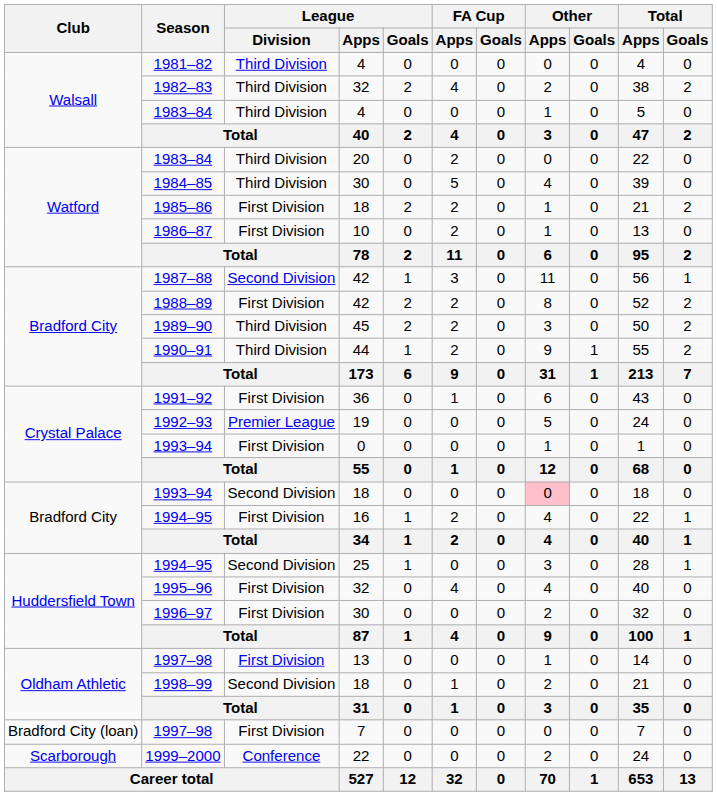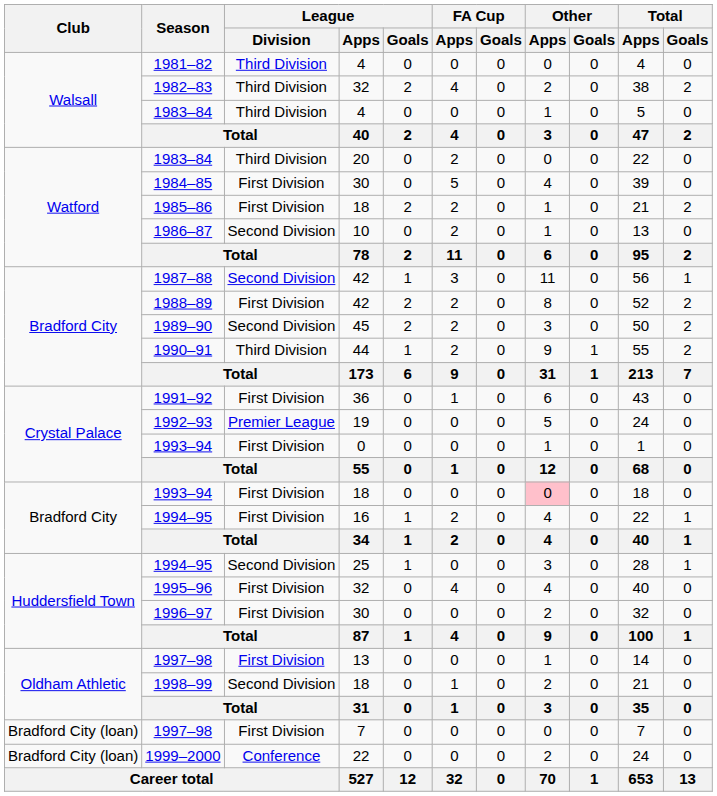 <table class="wikitable" style="text-align: center;">
 <tr>
 <th rowspan="2">Club</th>
 <th rowspan="2">Season</th>
 <th colspan="3">League</th>
 <th colspan="2">FA Cup</th>
 <th colspan="2">Other</th>
 <th colspan="2">Total</th>
 </tr>
 <tr>
 <th>Division</th>
 <th>Apps</th>
 <th>Goals</th>
 <th>Apps</th>
 <th>Goals</th>
 <th>Apps</th>
 <th>Goals</th>
 <th>Apps</th>
 <th>Goals</th>
 </tr>
 <tr>
 <td rowspan="4"><a href='#'>Walsall</a></td>
 <td><a href='#'>1981–82</a></td>
 <td><a href='#'>Third Division</a></td>
 <td>4</td>
 <td>0</td>
 <td>0</td>
 <td>0</td>
 <td>0</td>
 <td>0</td>
 <td>4</td>
 <td>0</td>
 </tr>
 <tr>
 <td><a href='#'>1982–83</a></td>
 <td>Third Division</td>
 <td>32</td>
 <td>2</td>
 <td>4</td>
 <td>0</td>
 <td>2</td>
 <td>0</td>
 <td>38</td>
 <td>2</td>
 </tr>
 <tr>
 <td><a href='#'>1983–84</a></td>
 <td>Third Division</td>
 <td>4</td>
 <td>0</td>
 <td>0</td>
 <td>0</td>
 <td>1</td>
 <td>0</td>
 <td>5</td>
 <td>0</td>
 </tr>
 <tr>
 <th colspan="2">Total</th>
 <th>40</th>
 <th>2</th>
 <th>4</th>
 <th>0</th>
 <th>3</th>
 <th>0</th>
 <th>47</th>
 <th>2</th>
 </tr>
 <tr>
 <td rowspan="5"><a href='#'>Watford</a></td>
 <td><a href='#'>1983–84</a></td>
 <td>Third Division</td>
 <td>20</td>
 <td>0</td>
 <td>2</td>
 <td>0</td>
 <td>0</td>
 <td>0</td>
 <td>22</td>
 <td>0</td>
 </tr>
 <tr>
 <td><a href='#'>1984–85</a></td>
-<td>Third Division</td>
+<td>First Division</td>
 <td>30</td>
 <td>0</td>
 <td>5</td>
 <td>0</td>
 <td>4</td>
 <td>0</td>
 <td>39</td>
 <td>0</td>
 </tr>
 <tr>
 <td><a href='#'>1985–86</a></td>
 <td>First Division</td>
 <td>18</td>
 <td>2</td>
 <td>2</td>
 <td>0</td>
 <td>1</td>
 <td>0</td>
 <td>21</td>
 <td>2</td>
 </tr>
 <tr>
 <td><a href='#'>1986–87</a></td>
-<td>First Division</td>
+<td>Second Division</td>
 <td>10</td>
 <td>0</td>
 <td>2</td>
 <td>0</td>
 <td>1</td>
 <td>0</td>
 <td>13</td>
 <td>0</td>
 </tr>
 <tr>
 <th colspan="2">Total</th>
 <th>78</th>
 <th>2</th>
 <th>11</th>
 <th>0</th>
 <th>6</th>
 <th>0</th>
 <th>95</th>
 <th>2</th>
 </tr>
 <tr>
 <td rowspan="5"><a href='#'>Bradford City</a></td>
 <td><a href='#'>1987–88</a></td>
 <td><a href='#'>Second Division</a></td>
 <td>42</td>
 <td>1</td>
 <td>3</td>
 <td>0</td>
 <td>11</td>
 <td>0</td>
 <td>56</td>
 <td>1</td>
 </tr>
 <tr>
 <td><a href='#'>1988–89</a></td>
 <td>First Division</td>
 <td>42</td>
 <td>2</td>
 <td>2</td>
 <td>0</td>
 <td>8</td>
 <td>0</td>
 <td>52</td>
 <td>2</td>
 </tr>
 <tr>
 <td><a href='#'>1989–90</a></td>
-<td>Third Division</td>
+<td>Second Division</td>
 <td>45</td>
 <td>2</td>
 <td>2</td>
 <td>0</td>
 <td>3</td>
 <td>0</td>
 <td>50</td>
 <td>2</td>
 </tr>
 <tr>
 <td><a href='#'>1990–91</a></td>
 <td>Third Division</td>
 <td>44</td>
 <td>1</td>
 <td>2</td>
 <td>0</td>
 <td>9</td>
 <td>1</td>
 <td>55</td>
 <td>2</td>
 </tr>
 <tr>
 <th colspan="2">Total</th>
 <th>173</th>
 <th>6</th>
 <th>9</th>
 <th>0</th>
 <th>31</th>
 <th>1</th>
 <th>213</th>
 <th>7</th>
 </tr>
 <tr>
 <td rowspan="4"><a href='#'>Crystal Palace</a></td>
 <td><a href='#'>1991–92</a></td>
 <td>First Division</td>
 <td>36</td>
 <td>0</td>
 <td>1</td>
 <td>0</td>
 <td>6</td>
 <td>0</td>
 <td>43</td>
 <td>0</td>
 </tr>
 <tr>
 <td><a href='#'>1992–93</a></td>
 <td><a href='#'>Premier League</a></td>
 <td>19</td>
 <td>0</td>
 <td>0</td>
 <td>0</td>
 <td>5</td>
 <td>0</td>
 <td>24</td>
 <td>0</td>
 </tr>
 <tr>
 <td><a href='#'>1993–94</a></td>
 <td>First Division</td>
 <td>0</td>
 <td>0</td>
 <td>0</td>
 <td>0</td>
 <td>1</td>
 <td>0</td>
 <td>1</td>
 <td>0</td>
 </tr>
 <tr>
 <th colspan="2">Total</th>
 <th>55</th>
 <th>0</th>
 <th>1</th>
 <th>0</th>
 <th>12</th>
 <th>0</th>
 <th>68</th>
 <th>0</th>
 </tr>
 <tr>
 <td rowspan="3">Bradford City</td>
 <td><a href='#'>1993–94</a></td>
-<td>Second Division</td>
+<td>First Division</td>
 <td>18</td>
 <td>0</td>
 <td>0</td>
 <td>0</td>
 <td style="background: pink;">0</td>
 <td>0</td>
 <td>18</td>
 <td>0</td>
 </tr>
 <tr>
 <td><a href='#'>1994–95</a></td>
 <td>First Division</td>
 <td>16</td>
 <td>1</td>
 <td>2</td>
 <td>0</td>
 <td>4</td>
 <td>0</td>
 <td>22</td>
 <td>1</td>
 </tr>
 <tr>
 <th colspan="2">Total</th>
 <th>34</th>
 <th>1</th>
 <th>2</th>
 <th>0</th>
 <th>4</th>
 <th>0</th>
 <th>40</th>
 <th>1</th>
 </tr>
 <tr>
 <td rowspan="4"><a href='#'>Huddersfield Town</a></td>
 <td><a href='#'>1994–95</a></td>
 <td>Second Division</td>
 <td>25</td>
 <td>1</td>
 <td>0</td>
 <td>0</td>
 <td>3</td>
 <td>0</td>
 <td>28</td>
 <td>1</td>
 </tr>
 <tr>
 <td><a href='#'>1995–96</a></td>
 <td>First Division</td>
 <td>32</td>
 <td>0</td>
 <td>4</td>
 <td>0</td>
 <td>4</td>
 <td>0</td>
 <td>40</td>
 <td>0</td>
 </tr>
 <tr>
 <td><a href='#'>1996–97</a></td>
 <td>First Division</td>
 <td>30</td>
 <td>0</td>
 <td>0</td>
 <td>0</td>
 <td>2</td>
 <td>0</td>
 <td>32</td>
 <td>0</td>
 </tr>
 <tr>
 <th colspan="2">Total</th>
 <th>87</th>
 <th>1</th>
 <th>4</th>
 <th>0</th>
 <th>9</th>
 <th>0</th>
 <th>100</th>
 <th>1</th>
 </tr>
 <tr>
 <td rowspan="3"><a href='#'>Oldham Athletic</a></td>
 <td><a href='#'>1997–98</a></td>
 <td><a href='#'>First Division</a></td>
 <td>13</td>
 <td>0</td>
 <td>0</td>
 <td>0</td>
 <td>1</td>
 <td>0</td>
 <td>14</td>
 <td>0</td>
 </tr>
 <tr>
 <td><a href='#'>1998–99</a></td>
 <td>Second Division</td>
 <td>18</td>
 <td>0</td>
 <td>1</td>
 <td>0</td>
 <td>2</td>
 <td>0</td>
 <td>21</td>
 <td>0</td>
 </tr>
 <tr>
 <th colspan="2">Total</th>
 <th>31</th>
 <th>0</th>
 <th>1</th>
 <th>0</th>
 <th>3</th>
 <th>0</th>
 <th>35</th>
 <th>0</th>
 </tr>
 <tr>
 <td>Bradford City (loan)</td>
 <td><a href='#'>1997–98</a></td>
 <td>First Division</td>
 <td>7</td>
 <td>0</td>
 <td>0</td>
 <td>0</td>
 <td>0</td>
 <td>0</td>
 <td>7</td>
 <td>0</td>
 </tr>
 <tr>
-<td><a href='#'>Scarborough</a></td>
+<td>Bradford City (loan)</td>
 <td><a href='#'>1999–2000</a></td>
 <td><a href='#'>Conference</a></td>
 <td>22</td>
 <td>0</td>
 <td>0</td>
 <td>0</td>
 <td>2</td>
 <td>0</td>
 <td>24</td>
 <td>0</td>
 </tr>
 <tr>
 <th colspan="3">Career total</th>
 <th>527</th>
 <th>12</th>
 <th>32</th>
 <th>0</th>
 <th>70</th>
 <th>1</th>
 <th>653</th>
 <th>13</th>
 </tr>
 </table>
